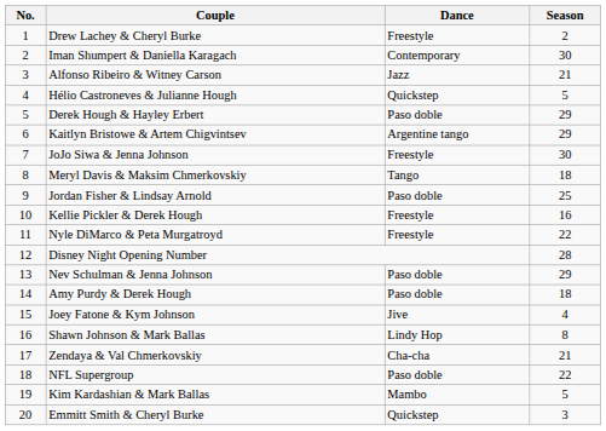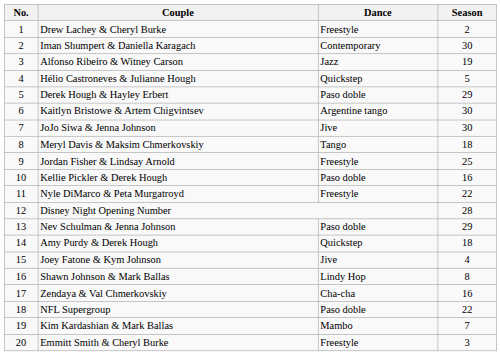 <table class="wikitable" style="width: 60%">
 <tr>
 <th>No.</th>
 <th>Couple</th>
 <th>Dance</th>
 <th>Season</th>
 </tr>
 <tr>
 <td style="text-align:center;">1</td>
 <td>Drew Lachey & Cheryl Burke</td>
 <td>Freestyle</td>
 <td style="text-align:center;">2</td>
 </tr>
 <tr>
 <td style="text-align:center;">2</td>
 <td>Iman Shumpert & Daniella Karagach</td>
 <td>Contemporary</td>
 <td style="text-align:center;">30</td>
 </tr>
 <tr>
 <td style="text-align:center;">3</td>
 <td>Alfonso Ribeiro & Witney Carson</td>
 <td>Jazz</td>
-<td style="text-align:center;">21</td>
+<td style="text-align:center;">19</td>
 </tr>
 <tr>
 <td style="text-align:center;">4</td>
 <td>Hélio Castroneves & Julianne Hough</td>
 <td>Quickstep</td>
 <td style="text-align:center;">5</td>
 </tr>
 <tr>
 <td style="text-align:center;">5</td>
 <td>Derek Hough & Hayley Erbert</td>
 <td>Paso doble</td>
 <td style="text-align:center;">29</td>
 </tr>
 <tr>
 <td style="text-align:center;">6</td>
 <td>Kaitlyn Bristowe & Artem Chigvintsev</td>
 <td>Argentine tango</td>
-<td style="text-align:center;">29</td>
+<td style="text-align:center;">30</td>
 </tr>
 <tr>
 <td style="text-align:center;">7</td>
 <td>JoJo Siwa & Jenna Johnson</td>
-<td>Freestyle</td>
+<td>Jive</td>
 <td style="text-align:center;">30</td>
 </tr>
 <tr>
 <td style="text-align:center;">8</td>
 <td>Meryl Davis & Maksim Chmerkovskiy</td>
 <td>Tango</td>
 <td style="text-align:center;">18</td>
 </tr>
 <tr>
 <td style="text-align:center;">9</td>
 <td>Jordan Fisher & Lindsay Arnold</td>
-<td>Paso doble</td>
+<td>Freestyle</td>
 <td style="text-align:center;">25</td>
 </tr>
 <tr>
 <td style="text-align:center;">10</td>
 <td>Kellie Pickler & Derek Hough</td>
-<td>Freestyle</td>
+<td>Paso doble</td>
 <td style="text-align:center;">16</td>
 </tr>
 <tr>
 <td style="text-align:center;">11</td>
 <td>Nyle DiMarco & Peta Murgatroyd</td>
 <td>Freestyle</td>
 <td style="text-align:center;">22</td>
 </tr>
 <tr>
 <td style="text-align:center;">12</td>
 <td colspan="2">Disney Night Opening Number</td>
 <td style="text-align:center;">28</td>
 </tr>
 <tr>
 <td style="text-align:center;">13</td>
 <td>Nev Schulman & Jenna Johnson</td>
 <td>Paso doble</td>
 <td style="text-align:center;">29</td>
 </tr>
 <tr>
 <td style="text-align:center;">14</td>
 <td>Amy Purdy & Derek Hough</td>
-<td>Paso doble</td>
+<td>Quickstep</td>
 <td style="text-align:center;">18</td>
 </tr>
 <tr>
 <td style="text-align:center;">15</td>
 <td>Joey Fatone & Kym Johnson</td>
 <td>Jive</td>
 <td style="text-align:center;">4</td>
 </tr>
 <tr>
 <td style="text-align:center;">16</td>
 <td>Shawn Johnson & Mark Ballas</td>
 <td>Lindy Hop</td>
 <td style="text-align:center;">8</td>
 </tr>
 <tr>
 <td style="text-align:center;">17</td>
 <td>Zendaya & Val Chmerkovskiy</td>
 <td>Cha-cha</td>
-<td style="text-align:center;">21</td>
+<td style="text-align:center;">16</td>
 </tr>
 <tr>
 <td style="text-align:center;">18</td>
 <td>NFL Supergroup</td>
 <td>Paso doble</td>
 <td style="text-align:center;">22</td>
 </tr>
 <tr>
 <td style="text-align:center;">19</td>
 <td>Kim Kardashian & Mark Ballas</td>
 <td>Mambo</td>
-<td style="text-align:center;">5</td>
+<td style="text-align:center;">7</td>
 </tr>
 <tr>
 <td style="text-align:center;">20</td>
 <td>Emmitt Smith & Cheryl Burke</td>
-<td>Quickstep</td>
+<td>Freestyle</td>
 <td style="text-align:center;">3</td>
 </tr>
 </table>
